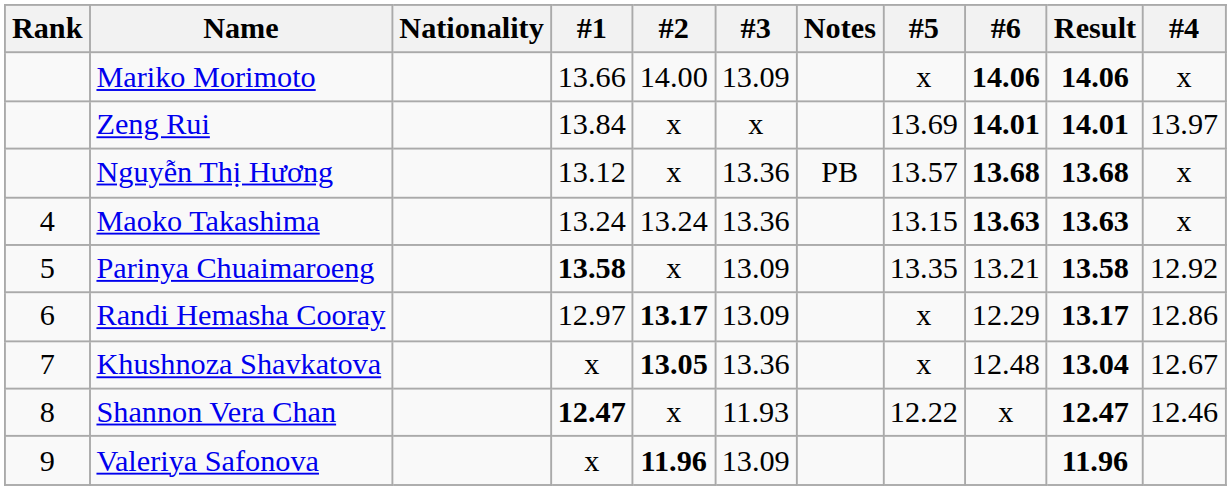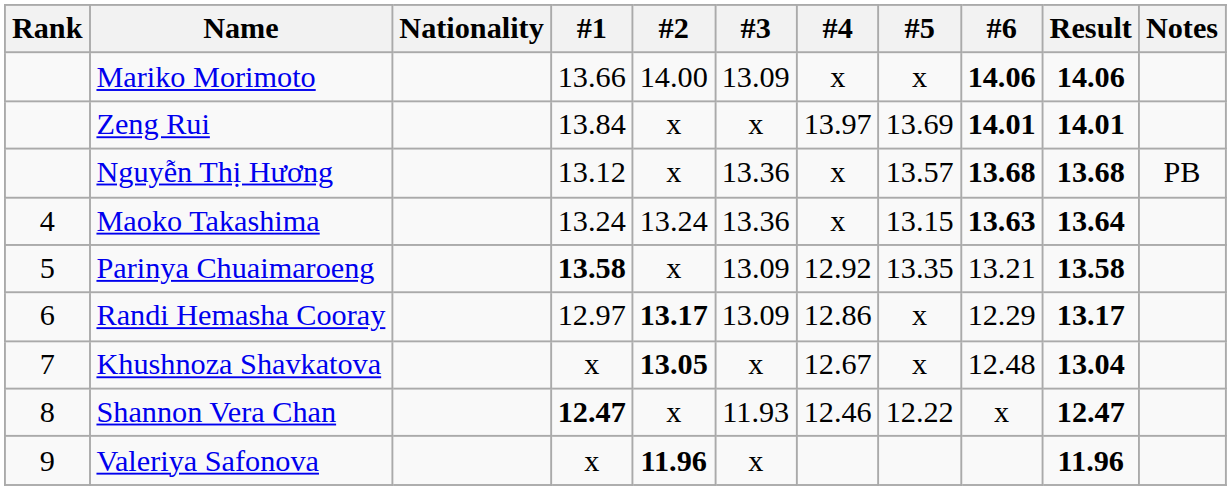 <table class="wikitable sortable" style="text-align:center">
 <tr>
 <th>Rank</th>
 <th>Name</th>
 <th>Nationality</th>
 <th>#1</th>
 <th>#2</th>
 <th>#3</th>
-<th>Notes</th>
+<th>#4</th>
 <th>#5</th>
 <th>#6</th>
 <th>Result</th>
-<th>#4</th>
+<th>Notes</th>
 </tr>
 <tr>
 <td></td>
 <td align=left><a href='#'>Mariko Morimoto</a></td>
 <td align=left></td>
 <td>13.66</td>
 <td>14.00</td>
 <td>13.09</td>
-<td></td>
+<td>x</td>
 <td>x</td>
 <td><strong>14.06</strong></td>
 <td><strong>14.06</strong></td>
-<td>x</td>
+<td></td>
 </tr>
 <tr>
 <td></td>
 <td align=left><a href='#'>Zeng Rui</a></td>
 <td align=left></td>
 <td>13.84</td>
 <td>x</td>
 <td>x</td>
-<td></td>
+<td>13.97</td>
 <td>13.69</td>
 <td><strong>14.01</strong></td>
 <td><strong>14.01</strong></td>
-<td>13.97</td>
+<td></td>
 </tr>
 <tr>
 <td></td>
 <td align=left><a href='#'>Nguyễn Thị Hương</a></td>
 <td align=left></td>
 <td>13.12</td>
 <td>x</td>
 <td>13.36</td>
-<td>PB</td>
+<td>x</td>
 <td>13.57</td>
 <td><strong>13.68</strong></td>
 <td><strong>13.68</strong></td>
-<td>x</td>
+<td>PB</td>
 </tr>
 <tr>
 <td>4</td>
 <td align=left><a href='#'>Maoko Takashima</a></td>
 <td align=left></td>
 <td>13.24</td>
 <td>13.24</td>
 <td>13.36</td>
-<td></td>
+<td>x</td>
 <td>13.15</td>
 <td><strong>13.63</strong></td>
-<td><strong>13.63</strong></td>
-<td>x</td>
+<td><strong>13.64</strong></td>
+<td></td>
 </tr>
 <tr>
 <td>5</td>
 <td align=left><a href='#'>Parinya Chuaimaroeng</a></td>
 <td align=left></td>
 <td><strong>13.58</strong></td>
 <td>x</td>
 <td>13.09</td>
-<td></td>
+<td>12.92</td>
 <td>13.35</td>
 <td>13.21</td>
 <td><strong>13.58</strong></td>
-<td>12.92</td>
+<td></td>
 </tr>
 <tr>
 <td>6</td>
 <td align=left><a href='#'>Randi Hemasha Cooray</a></td>
 <td align=left></td>
 <td>12.97</td>
 <td><strong>13.17</strong></td>
 <td>13.09</td>
-<td></td>
+<td>12.86</td>
 <td>x</td>
 <td>12.29</td>
 <td><strong>13.17</strong></td>
-<td>12.86</td>
+<td></td>
 </tr>
 <tr>
 <td>7</td>
 <td align=left><a href='#'>Khushnoza Shavkatova</a></td>
 <td align=left></td>
 <td>x</td>
 <td><strong>13.05</strong></td>
-<td>13.36</td>
-<td></td>
+<td>x</td>
+<td>12.67</td>
 <td>x</td>
 <td>12.48</td>
 <td><strong>13.04</strong></td>
-<td>12.67</td>
+<td></td>
 </tr>
 <tr>
 <td>8</td>
 <td align=left><a href='#'>Shannon Vera Chan</a></td>
 <td align=left></td>
 <td><strong>12.47</strong></td>
 <td>x</td>
 <td>11.93</td>
-<td></td>
+<td>12.46</td>
 <td>12.22</td>
 <td>x</td>
 <td><strong>12.47</strong></td>
-<td>12.46</td>
+<td></td>
 </tr>
 <tr>
 <td>9</td>
 <td align=left><a href='#'>Valeriya Safonova</a></td>
 <td align=left></td>
 <td>x</td>
 <td><strong>11.96</strong></td>
-<td>13.09</td>
+<td>x</td>
 <td></td>
 <td></td>
 <td></td>
 <td><strong>11.96</strong></td>
 <td></td>
 </tr>
 </table>
